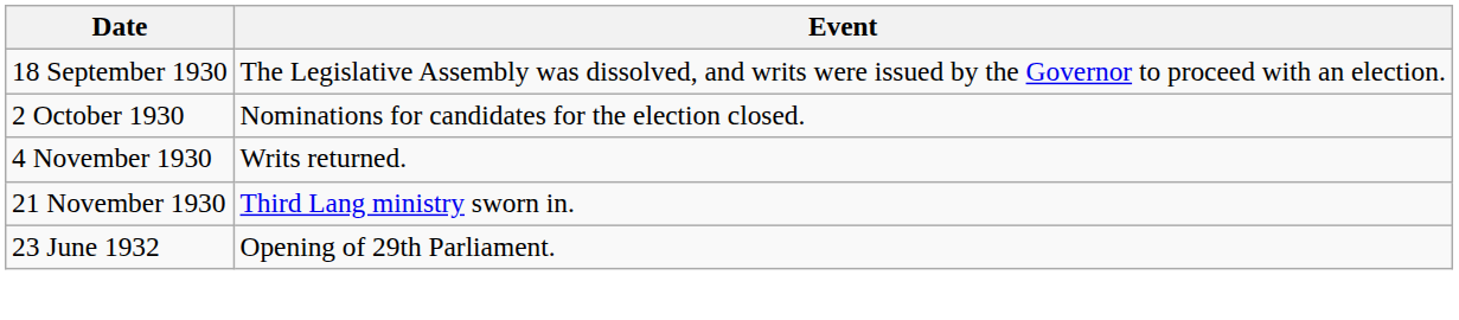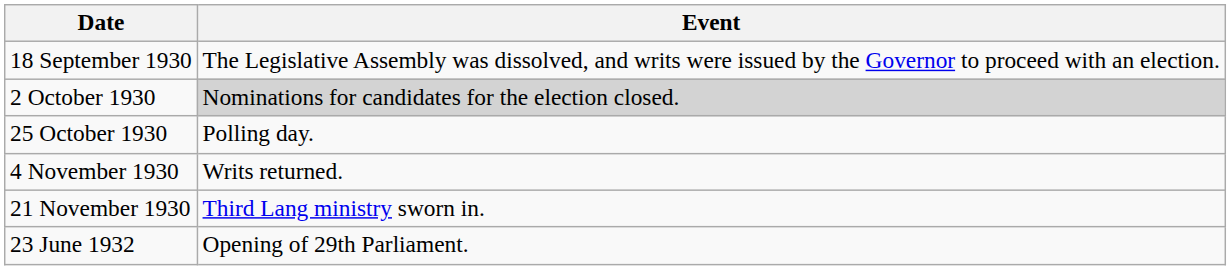 <table class="wikitable">
 <tr>
 <th>Date</th>
 <th>Event</th>
 </tr>
 <tr>
 <td>18 September 1930</td>
 <td>The Legislative Assembly was dissolved, and writs were issued by the <a href='#'>Governor</a> to proceed with an election.</td>
 </tr>
 <tr>
 <td>2 October 1930</td>
-<td>Nominations for candidates for the election closed.</td>
+<td style="background: lightgrey;">Nominations for candidates for the election closed.</td>
+</tr>
+<tr>
+<td>25 October 1930</td>
+<td>Polling day.</td>
 </tr>
 <tr>
 <td>4 November 1930</td>
 <td>Writs returned.</td>
 </tr>
 <tr>
 <td>21 November 1930</td>
 <td><a href='#'>Third Lang ministry</a> sworn in.</td>
 </tr>
 <tr>
 <td>23 June 1932</td>
 <td>Opening of 29th Parliament.</td>
 </tr>
 </table>
